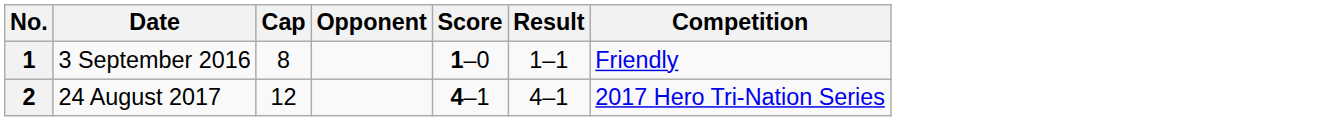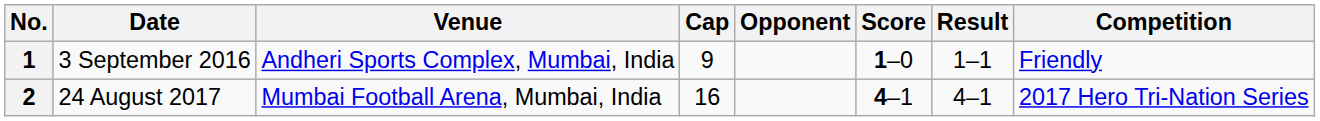 <table class="wikitable plainrowheaders sortable">
 <tr>
 <th scope=col>No.</th>
 <th scope=col data-sort-type=date>Date</th>
+<th scope=col>Venue</th>
 <th scope=col>Cap</th>
 <th scope=col>Opponent</th>
 <th scope=col>Score</th>
 <th scope=col>Result</th>
 <th scope=col>Competition</th>
 </tr>
 <tr>
 <th scope=row>1</th>
 <td>3 September 2016</td>
-<td align=center>8</td>
+<td><a href='#'>Andheri Sports Complex</a>, <a href='#'>Mumbai</a>, India</td>
+<td align=center>9</td>
 <td></td>
 <td align=center><strong>1</strong>–0</td>
 <td align=center>1–1</td>
 <td><a href='#'>Friendly</a></td>
 </tr>
 <tr>
 <th scope=row>2</th>
 <td>24 August 2017</td>
-<td align=center>12</td>
+<td><a href='#'>Mumbai Football Arena</a>, Mumbai, India</td>
+<td align=center>16</td>
 <td></td>
 <td align=center><strong>4</strong>–1</td>
 <td align=center>4–1</td>
 <td><a href='#'>2017 Hero Tri-Nation Series</a></td>
 </tr>
 </table>
